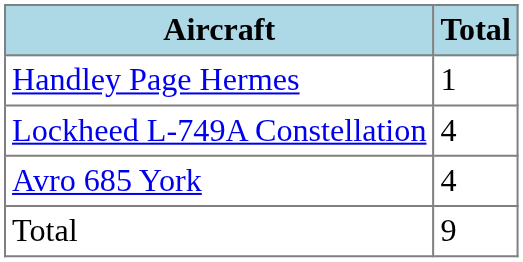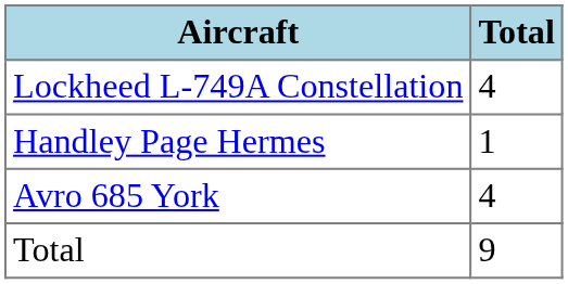 <table class="toccolours" border="1" cellpadding="3" style="border-collapse:collapse">
 <tr bgcolor=lightblue>
 <th>Aircraft</th>
 <th>Total</th>
 </tr>
 <tr>
+<td><a href='#'>Lockheed L-749A Constellation</a></td>
+<td>4</td>
+</tr>
+<tr>
 <td><a href='#'>Handley Page Hermes</a></td>
 <td>1</td>
-</tr>
-<tr>
-<td><a href='#'>Lockheed L-749A Constellation</a></td>
-<td>4</td>
 </tr>
 <tr>
 <td><a href='#'>Avro 685 York</a></td>
 <td>4</td>
 </tr>
 <tr>
 <td>Total</td>
 <td>9</td>
 </tr>
 </table>
